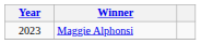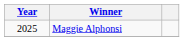 <table class="wikitable">
 <tr>
 <th width=65><a href='#'>Year</a></th>
 <th width=170><a href='#'>Winner</a></th>
 <th width=20></th>
 </tr>
 <tr>
-<td align=center>2023</td>
+<td align=center>2025</td>
 <td> <a href='#'>Maggie Alphonsi</a></td>
 <td></td>
 </tr>
 <tr>
 </tr>
 </table>
